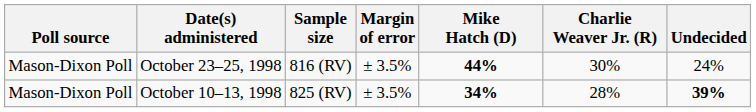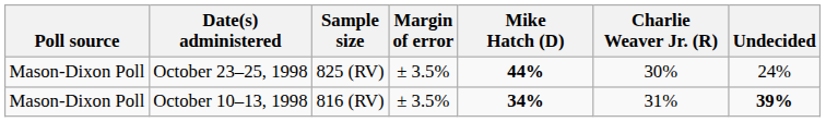 <table class="wikitable" style="font-size:90%;text-align:center;">
 <tr valign=bottom>
 <th>Poll source</th>
 <th>Date(s)<br>administered</th>
 <th>Sample<br>size</th>
 <th>Margin<br>of error</th>
 <th style="width:100px;">Mike<br>Hatch (D)</th>
 <th style="width:100px;">Charlie<br>Weaver Jr. (R)</th>
 <th>Undecided</th>
 </tr>
 <tr>
 <td style="text-align:left;">Mason-Dixon Poll</td>
 <td>October 23–25, 1998</td>
-<td>816 (RV)</td>
+<td>825 (RV)</td>
 <td>± 3.5%</td>
 <td><strong>44%</strong></td>
 <td>30%</td>
 <td>24%</td>
 </tr>
 <tr>
 <td style="text-align:left;">Mason-Dixon Poll</td>
 <td>October 10–13, 1998</td>
-<td>825 (RV)</td>
+<td>816 (RV)</td>
 <td>± 3.5%</td>
 <td><strong>34%</strong></td>
-<td>28%</td>
+<td>31%</td>
 <td><strong>39%</strong></td>
 </tr>
 </table>
